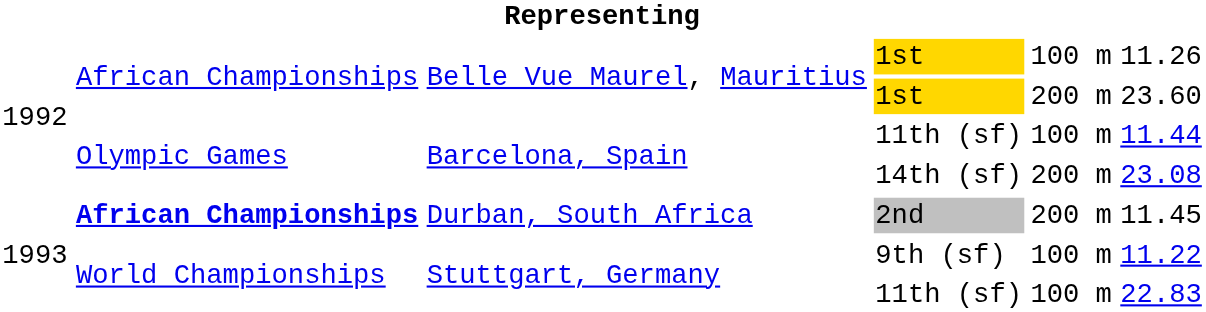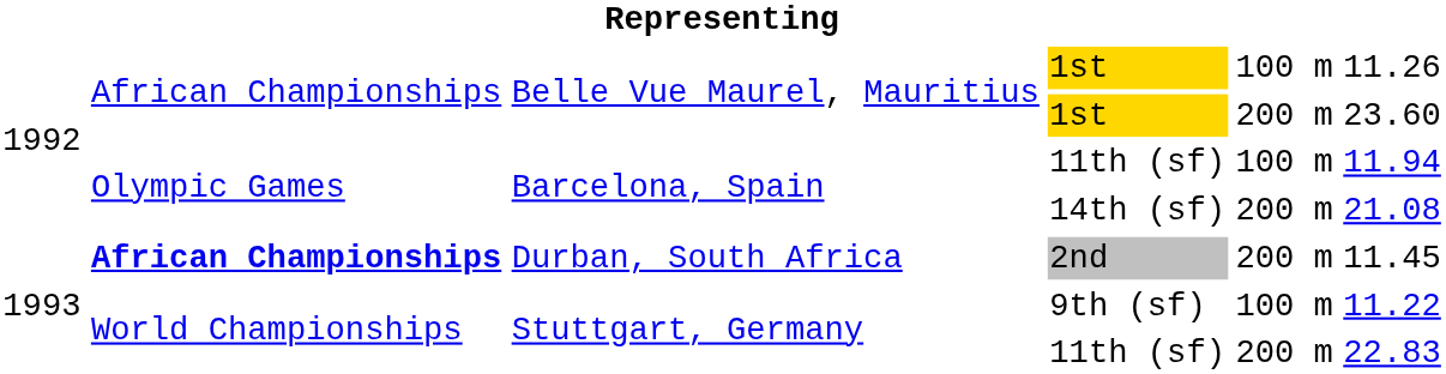 <table>
 <tr>
 <th colspan="6">Representing </th>
 </tr>
 <tr>
 <td rowspan=4>1992</td>
 <td rowspan=2><a href='#'>African Championships</a></td>
 <td rowspan=2><a href='#'>Belle Vue Maurel</a>, <a href='#'>Mauritius</a></td>
 <td bgcolor=gold>1st</td>
 <td>100 m</td>
 <td>11.26</td>
 </tr>
 <tr>
 <td bgcolor=gold>1st</td>
 <td>200 m</td>
 <td>23.60</td>
 </tr>
 <tr>
 <td rowspan=2><a href='#'>Olympic Games</a></td>
 <td rowspan=2><a href='#'>Barcelona, Spain</a></td>
 <td>11th (sf)</td>
 <td>100 m</td>
-<td><a href='#'>11.44</a></td>
+<td><a href='#'>11.94</a></td>
 </tr>
 <tr>
 <td>14th (sf)</td>
 <td>200 m</td>
-<td><a href='#'>23.08</a></td>
+<td><a href='#'>21.08</a></td>
 </tr>
 <tr>
 <td rowspan=3>1993</td>
 <td><strong><a href='#'>African Championships</a></strong></td>
 <td><a href='#'>Durban, South Africa</a></td>
 <td bgcolor=silver>2nd</td>
 <td>200 m</td>
 <td>11.45</td>
 </tr>
 <tr>
 <td rowspan=2><a href='#'>World Championships</a></td>
 <td rowspan=2><a href='#'>Stuttgart, Germany</a></td>
 <td>9th (sf)</td>
 <td>100 m</td>
 <td><a href='#'>11.22</a></td>
 </tr>
 <tr>
 <td>11th (sf)</td>
-<td>100 m</td>
+<td>200 m</td>
 <td><a href='#'>22.83</a></td>
 </tr>
 </table>
